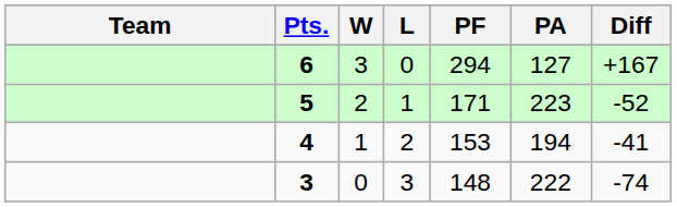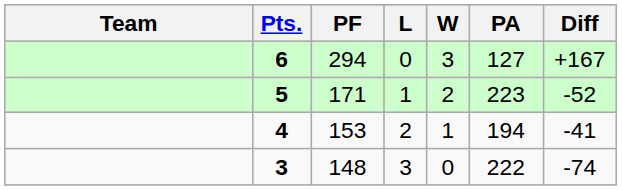 <table class=wikitable style="font-size:90%;">
 <tr align=center>
 <th width=150px>Team</th>
 <th width=30px><a href='#'>Pts.</a></th>
+<th width=40px>PF</th>
+<th width=20px>L</th>
 <th width=20px>W</th>
-<th width=20px>L</th>
-<th width=40px>PF</th>
 <th width=40px>PA</th>
 <th width=40px>Diff</th>
 </tr>
 <tr align=center bgcolor="#ccffcc">
 <td align=left></td>
 <td><strong>6</strong></td>
+<td>294</td>
+<td>0</td>
 <td>3</td>
-<td>0</td>
-<td>294</td>
 <td>127</td>
 <td>+167</td>
 </tr>
 <tr align=center bgcolor="#ccffcc">
 <td align=left></td>
 <td><strong>5</strong></td>
+<td>171</td>
+<td>1</td>
 <td>2</td>
-<td>1</td>
-<td>171</td>
 <td>223</td>
 <td>-52</td>
 </tr>
 <tr align=center>
 <td align=left></td>
 <td><strong>4</strong></td>
+<td>153</td>
+<td>2</td>
 <td>1</td>
-<td>2</td>
-<td>153</td>
 <td>194</td>
 <td>-41</td>
 </tr>
 <tr align=center>
 <td align=left></td>
 <td><strong>3</strong></td>
+<td>148</td>
+<td>3</td>
 <td>0</td>
-<td>3</td>
-<td>148</td>
 <td>222</td>
 <td>-74</td>
 </tr>
 </table>
